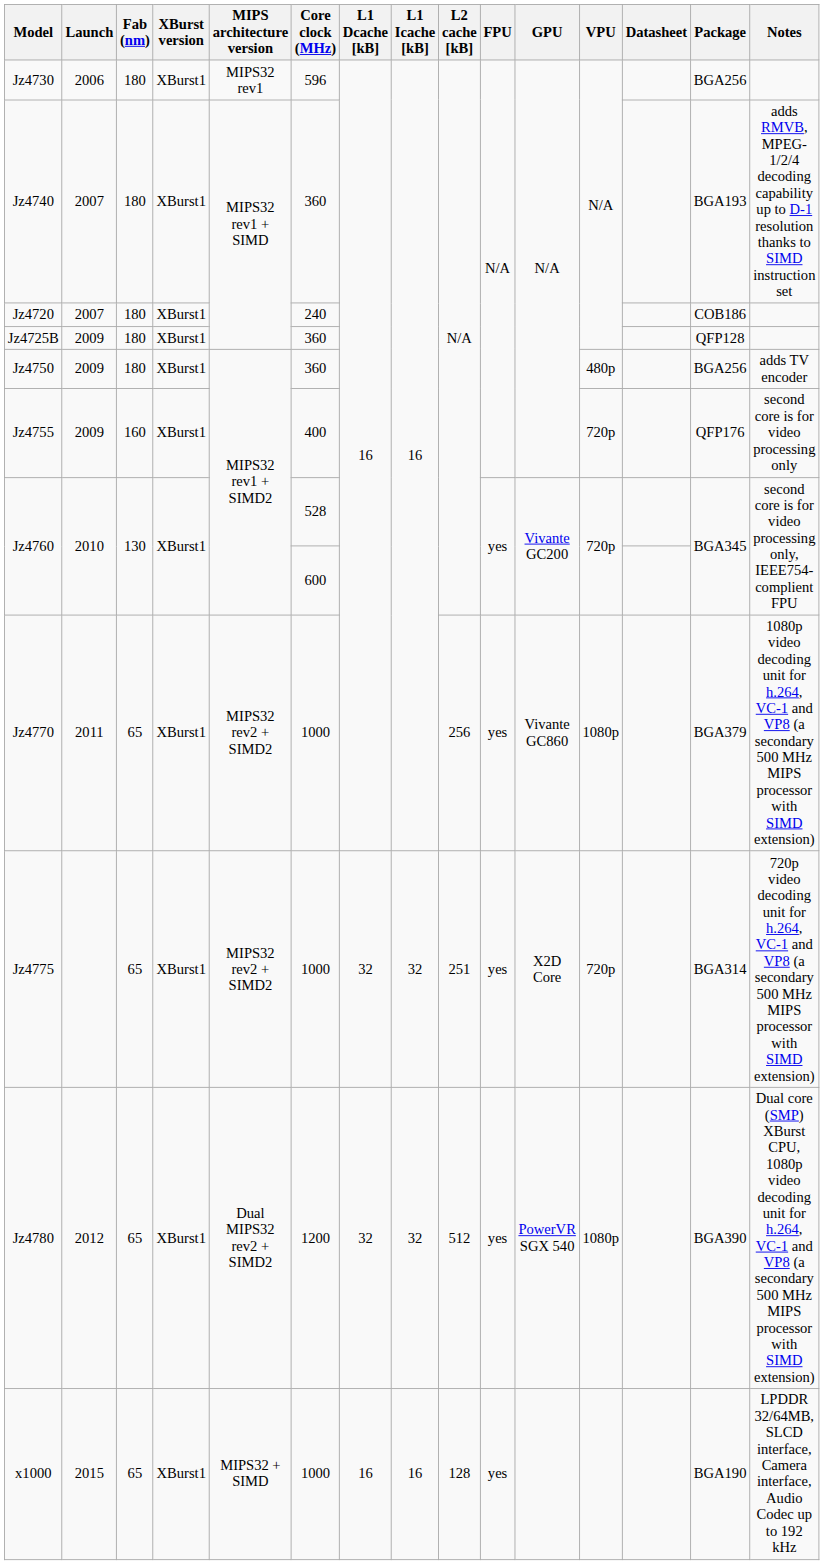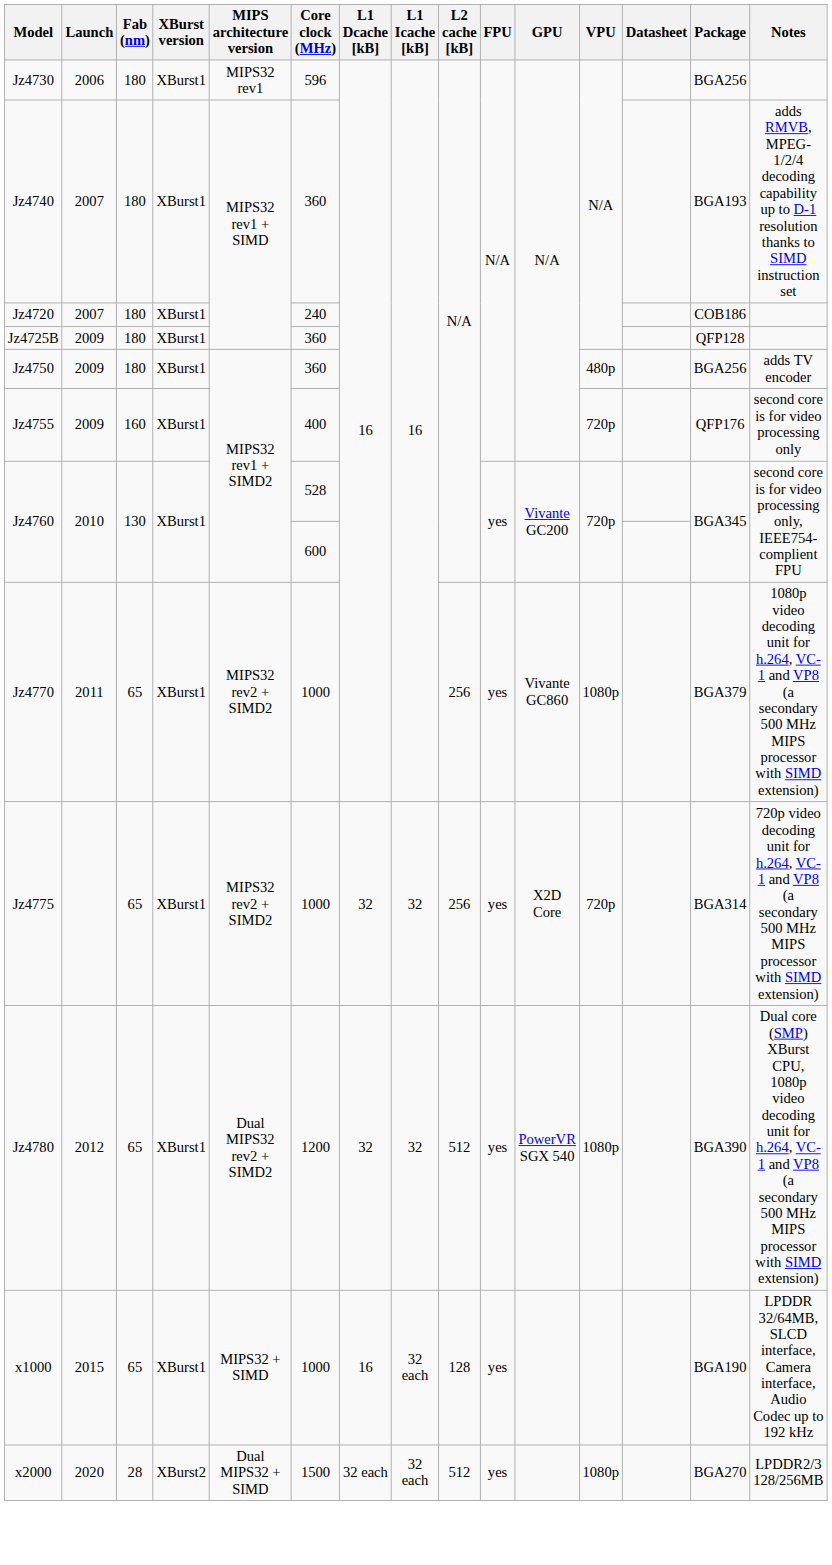 <table class="wikitable" style="text-align: center">
 <tr>
 <th>Model</th>
 <th>Launch</th>
 <th>Fab (<a href='#'>nm</a>)</th>
 <th>XBurst version</th>
 <th>MIPS architecture version</th>
 <th>Core clock (<a href='#'>MHz</a>)</th>
 <th>L1 Dcache<br>[kB]</th>
 <th>L1 Icache<br>[kB]</th>
 <th>L2 cache<br>[kB]</th>
 <th>FPU</th>
 <th>GPU</th>
 <th>VPU</th>
 <th>Datasheet</th>
 <th>Package</th>
 <th>Notes</th>
 </tr>
 <tr>
 <td>Jz4730</td>
 <td>2006</td>
 <td>180</td>
 <td>XBurst1</td>
 <td>MIPS32 rev1</td>
 <td>596</td>
 <td rowspan=9>16</td>
 <td rowspan=9>16</td>
 <td rowspan=8>N/A</td>
 <td rowspan=6>N/A</td>
 <td rowspan=6>N/A</td>
 <td rowspan=4>N/A</td>
 <td></td>
 <td>BGA256</td>
 <td></td>
 </tr>
 <tr>
 <td>Jz4740</td>
 <td>2007</td>
 <td>180</td>
 <td>XBurst1</td>
 <td rowspan=3>MIPS32 rev1 + SIMD</td>
 <td>360</td>
 <td></td>
 <td>BGA193</td>
 <td>adds <a href='#'>RMVB</a>, MPEG-1/2/4 decoding capability up to <a href='#'>D-1</a> resolution thanks to <a href='#'>SIMD</a> instruction set</td>
 </tr>
 <tr>
 <td>Jz4720</td>
 <td>2007</td>
 <td>180</td>
 <td>XBurst1</td>
 <td>240</td>
 <td></td>
 <td>COB186</td>
 <td></td>
 </tr>
 <tr>
 <td>Jz4725B</td>
 <td>2009</td>
 <td>180</td>
 <td>XBurst1</td>
 <td>360</td>
 <td></td>
 <td>QFP128</td>
 <td></td>
 </tr>
 <tr>
 <td>Jz4750</td>
 <td>2009</td>
 <td>180</td>
 <td>XBurst1</td>
 <td rowspan=4>MIPS32 rev1 + SIMD2</td>
 <td>360</td>
 <td>480p</td>
 <td></td>
 <td>BGA256</td>
 <td>adds TV encoder</td>
 </tr>
 <tr>
 <td>Jz4755</td>
 <td>2009</td>
 <td>160</td>
 <td>XBurst1</td>
 <td>400</td>
 <td>720p</td>
 <td></td>
 <td>QFP176</td>
 <td>second core is for video processing only</td>
 </tr>
 <tr>
 <td rowspan=2>Jz4760</td>
 <td rowspan=2>2010</td>
 <td rowspan=2>130</td>
 <td rowspan=2>XBurst1</td>
 <td>528</td>
 <td rowspan=2>yes</td>
 <td rowspan=2><a href='#'>Vivante</a> GC200</td>
 <td rowspan=2>720p</td>
 <td></td>
 <td rowspan=2>BGA345</td>
 <td rowspan=2>second core is for video processing only, IEEE754-complient FPU</td>
 </tr>
 <tr>
 <td>600</td>
 <td></td>
 </tr>
 <tr>
 <td>Jz4770</td>
 <td>2011</td>
 <td>65</td>
 <td>XBurst1</td>
 <td>MIPS32 rev2 + SIMD2</td>
 <td>1000</td>
 <td>256</td>
 <td>yes</td>
 <td>Vivante GC860</td>
 <td>1080p</td>
 <td></td>
 <td>BGA379</td>
 <td>1080p video decoding unit for <a href='#'>h.264</a>, <a href='#'>VC-1</a> and <a href='#'>VP8</a> (a secondary 500 MHz MIPS processor with <a href='#'>SIMD</a> extension)</td>
 </tr>
 <tr>
 <td>Jz4775</td>
 <td></td>
 <td>65</td>
 <td>XBurst1</td>
 <td>MIPS32 rev2 + SIMD2</td>
 <td>1000</td>
 <td>32</td>
 <td>32</td>
-<td>251</td>
+<td>256</td>
 <td>yes</td>
 <td>X2D Core</td>
 <td>720p</td>
 <td></td>
 <td>BGA314</td>
 <td>720p video decoding unit for <a href='#'>h.264</a>, <a href='#'>VC-1</a> and <a href='#'>VP8</a> (a secondary 500 MHz MIPS processor with <a href='#'>SIMD</a> extension)</td>
 </tr>
 <tr>
 <td>Jz4780</td>
 <td>2012</td>
 <td>65</td>
 <td>XBurst1</td>
 <td>Dual MIPS32 rev2 + SIMD2</td>
 <td>1200</td>
 <td>32</td>
 <td>32</td>
 <td>512</td>
 <td>yes</td>
 <td><a href='#'>PowerVR</a> SGX 540</td>
 <td>1080p</td>
 <td></td>
 <td>BGA390</td>
 <td>Dual core (<a href='#'>SMP</a>) XBurst CPU, 1080p video decoding unit for <a href='#'>h.264</a>, <a href='#'>VC-1</a> and <a href='#'>VP8</a> (a secondary 500 MHz MIPS processor with <a href='#'>SIMD</a> extension)</td>
 </tr>
 <tr>
 <td>x1000</td>
 <td>2015</td>
 <td>65</td>
 <td>XBurst1</td>
 <td>MIPS32 + SIMD</td>
 <td>1000</td>
 <td>16</td>
-<td>16</td>
+<td>32 each</td>
 <td>128</td>
 <td>yes</td>
 <td></td>
 <td></td>
 <td></td>
 <td>BGA190</td>
 <td>LPDDR 32/64MB, SLCD interface, Camera interface, Audio Codec up to 192 kHz</td>
 </tr>
+<tr>
+<td>x2000</td>
+<td>2020</td>
+<td>28</td>
+<td>XBurst2</td>
+<td>Dual MIPS32 + SIMD</td>
+<td>1500</td>
+<td>32 each</td>
+<td>32 each</td>
+<td>512</td>
+<td>yes</td>
+<td></td>
+<td>1080p</td>
+<td></td>
+<td>BGA270</td>
+<td>LPDDR2/3 128/256MB</td>
+</tr>
 </table>
